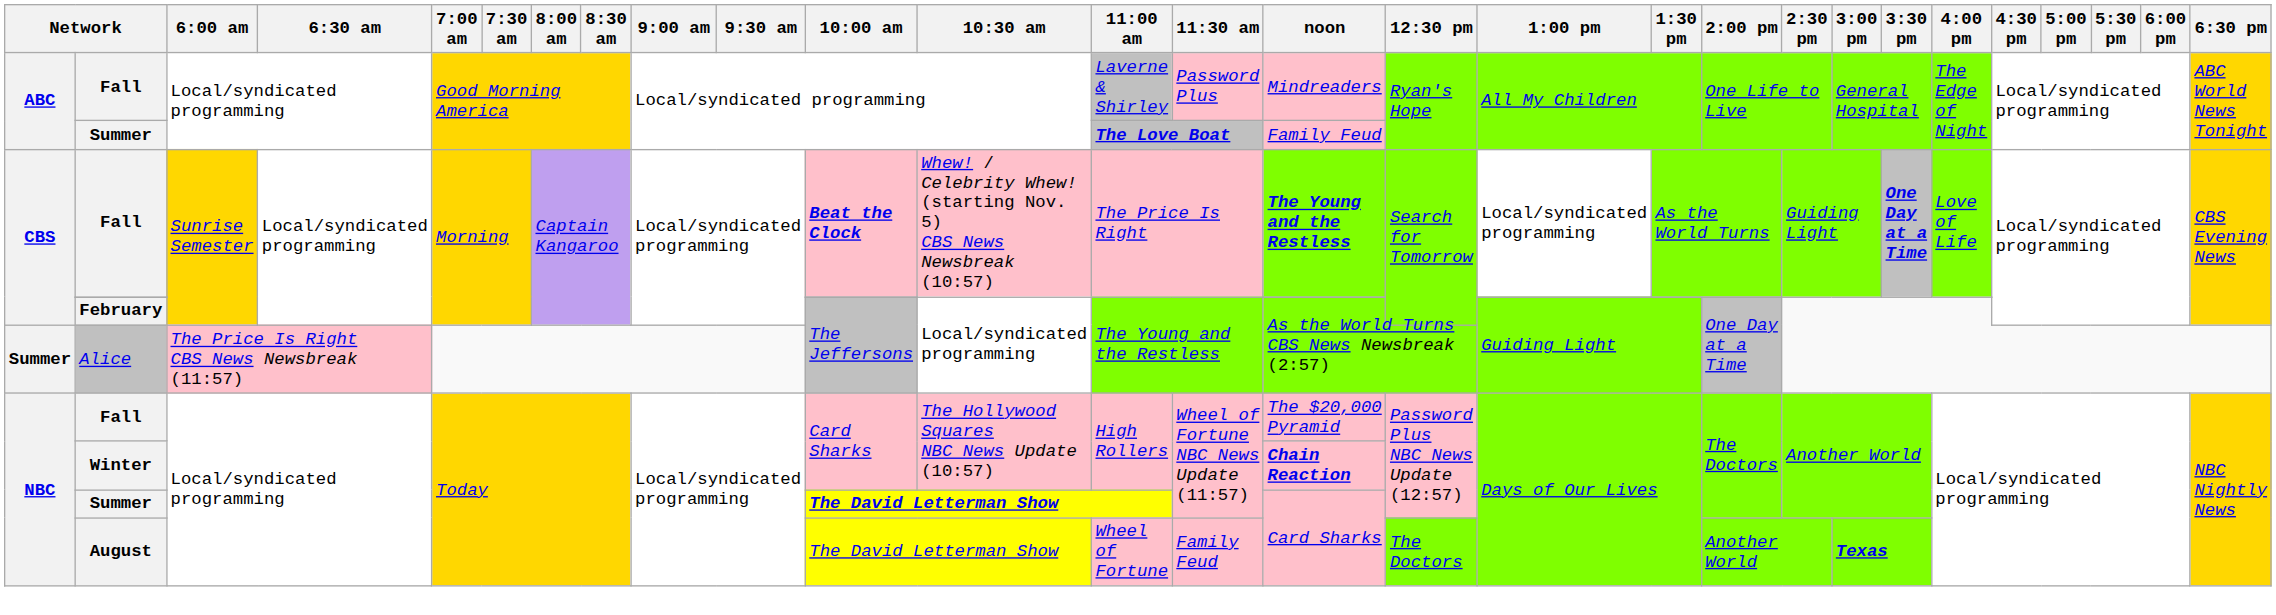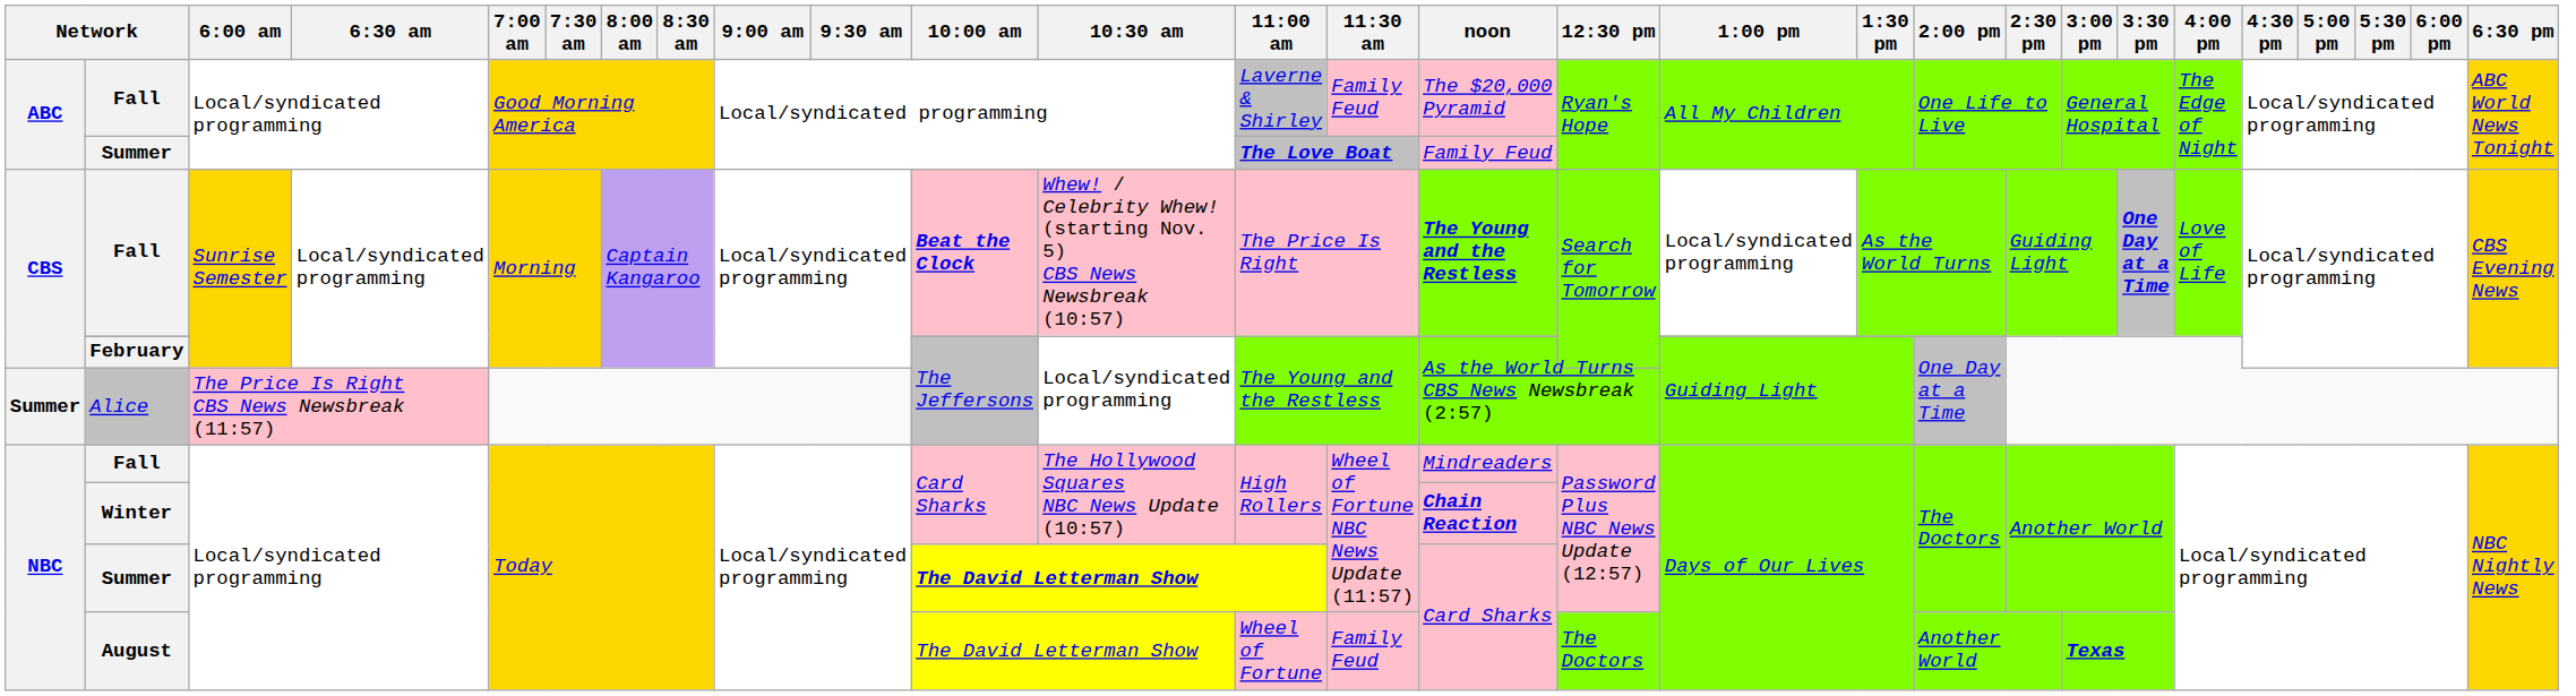 <table class=wikitable>
 <tr>
 <th bgcolor="#C0C0C0" colspan="2">Network</th>
 <th width="13%" bgcolor="#C0C0C0">6:00 am</th>
 <th width="14%" bgcolor="#C0C0C0">6:30 am</th>
 <th width="13%" bgcolor="#C0C0C0">7:00 am</th>
 <th width="14%" bgcolor="#C0C0C0">7:30 am</th>
 <th width="13%" bgcolor="#C0C0C0">8:00 am</th>
 <th width="14%" bgcolor="#C0C0C0">8:30 am</th>
 <th width="13%" bgcolor="#C0C0C0">9:00 am</th>
 <th width="14%" bgcolor="#C0C0C0">9:30 am</th>
 <th width="13%" bgcolor="#C0C0C0">10:00 am</th>
 <th width="14%" bgcolor="#C0C0C0">10:30 am</th>
 <th width="13%" bgcolor="#C0C0C0">11:00 am</th>
 <th width="14%" bgcolor="#C0C0C0">11:30 am</th>
 <th width="13%" bgcolor="#C0C0C0">noon</th>
 <th width="14%" bgcolor="#C0C0C0">12:30 pm</th>
 <th width="13%" bgcolor="#C0C0C0">1:00 pm</th>
 <th width="14%" bgcolor="#C0C0C0">1:30 pm</th>
 <th width="13%" bgcolor="#C0C0C0">2:00 pm</th>
 <th width="14%" bgcolor="#C0C0C0">2:30 pm</th>
 <th width="13%" bgcolor="#C0C0C0">3:00 pm</th>
 <th width="14%" bgcolor="#C0C0C0">3:30 pm</th>
 <th width="13%" bgcolor="#C0C0C0">4:00 pm</th>
 <th width="14%" bgcolor="#C0C0C0">4:30 pm</th>
 <th width="14%" bgcolor="#C0C0C0">5:00 pm</th>
 <th width="14%" bgcolor="#C0C0C0">5:30 pm</th>
 <th width="13%" bgcolor="#C0C0C0">6:00 pm</th>
 <th width="13%" bgcolor="#C0C0C0">6:30 pm</th>
 </tr>
 <tr>
 <th bgcolor="#C0C0C0" rowspan="2"><a href='#'>ABC</a></th>
 <th>Fall</th>
 <td bgcolor="white" rowspan="2"colspan="2">Local/syndicated programming</td>
 <td bgcolor="gold" rowspan="2"colspan="4"><em><a href='#'>Good Morning America</a></em></td>
 <td bgcolor="white" rowspan="2"colspan="4">Local/syndicated programming</td>
 <td bgcolor="C0C0C0" rowspan="1"><em><a href='#'>Laverne & Shirley</a></em></td>
-<td bgcolor="pink"><em><a href='#'>Password Plus</a></em></td>
-<td bgcolor="pink"rowspan="1"><em><a href='#'>Mindreaders</a></em></td>
+<td bgcolor="pink" rowspan="1"><em><a href='#'>Family Feud</a></em></td>
+<td bgcolor="pink" rowspan="1"><em><a href='#'>The $20,000 Pyramid</a></em></td>
 <td bgcolor="chartreuse" rowspan="2"><em><a href='#'>Ryan's Hope</a></em></td>
 <td bgcolor="chartreuse" rowspan="2"colspan="2"><em><a href='#'>All My Children</a></em></td>
 <td bgcolor="chartreuse" rowspan="2"colspan="2"><em><a href='#'>One Life to Live</a></em></td>
 <td bgcolor="chartreuse" rowspan="2"colspan="2"><em><a href='#'>General Hospital</a></em></td>
 <td bgcolor="chartreuse" rowspan="2"><em><a href='#'>The Edge of Night</a></em></td>
 <td bgcolor="white" rowspan="2"colspan="4">Local/syndicated programming</td>
 <td bgcolor="gold" rowspan="2"colspan="1"><em><a href='#'>ABC World News Tonight</a></em></td>
 </tr>
 <tr>
 <th>Summer</th>
 <td bgcolor="C0C0C0" rowspan="1"colspan="2"><strong><em><a href='#'>The Love Boat</a></em></strong></td>
 <td bgcolor="pink" rowspan="1"><em><a href='#'>Family Feud</a></em></td>
 </tr>
 <tr>
 <th bgcolor="#C0C0C0" rowspan="3"><a href='#'>CBS</a></th>
 <th>Fall</th>
 <td bgcolor="gold"rowspan="3"><em><a href='#'>Sunrise Semester</a></em></td>
 <td bgcolor="white"rowspan="3">Local/syndicated programming</td>
 <td bgcolor="gold"rowspan="3"colspan="2"><em><a href='#'>Morning</a></em></td>
 <td bgcolor="bf9fef"rowspan="3"colspan="2"><em><a href='#'>Captain Kangaroo</a></em></td>
 <td bgcolor="white"rowspan="3"colspan="2">Local/syndicated programming</td>
 <td bgcolor="pink"rowspan="1"><strong><em><a href='#'>Beat the Clock</a></em></strong></td>
 <td bgcolor="pink"rowspan="2"><em><a href='#'>Whew!</a></em> / <em>Celebrity Whew!</em> (starting Nov. 5)<br><em><a href='#'>CBS News</a> Newsbreak</em> (10:57)</td>
 <td bgcolor="pink"rowspan="2"colspan="2"><em><a href='#'>The Price Is Right</a></em></td>
 <td bgcolor="chartreuse"rowspan="1"><strong><em><a href='#'>The Young and the Restless</a></em></strong></td>
 <td bgcolor="chartreuse"rowspan="3"><em><a href='#'>Search for Tomorrow</a></em></td>
 <td bgcolor="white"rowspan="1">Local/syndicated programming</td>
 <td bgcolor="chartreuse"rowspan="1"colspan="2"><em><a href='#'>As the World Turns</a></em></td>
 <td bgcolor="chartreuse"rowspan="1"colspan="2"><em><a href='#'>Guiding Light</a></em></td>
 <td bgcolor="C0C0C0"rowspan="1"><strong><em><a href='#'>One Day at a Time</a></em></strong></td>
 <td bgcolor="chartreuse"rowspan="1"><em><a href='#'>Love of Life</a></em></td>
 <td bgcolor="white"rowspan="3"colspan="4">Local/syndicated programming</td>
 <td bgcolor="gold"rowspan="3"><em><a href='#'>CBS Evening News</a></em></td>
 </tr>
 <tr>
 </tr>
 <tr>
 <th>February</th>
 <td bgcolor="C0C0C0"rowspan="2"><em><a href='#'>The Jeffersons</a></em></td>
 <td bgcolor="white"rowspan="2">Local/syndicated programming</td>
 <td bgcolor="chartreuse"rowspan="2"colspan="2"><em><a href='#'>The Young and the Restless</a></em></td>
 <td bgcolor="chartreuse"rowspan="2"colspan="2"><em><a href='#'>As the World Turns</a></em><br><em><a href='#'>CBS News</a> Newsbreak</em> (2:57)</td>
 <td bgcolor="chartreuse"rowspan="2"colspan="2"><em><a href='#'>Guiding Light</a></em></td>
 <td bgcolor="C0C0C0"rowspan="2"><em><a href='#'>One Day at a Time</a></em></td>
 </tr>
 <tr>
 <th>Summer</th>
 <td bgcolor="C0C0C0"rowspan="1"><em><a href='#'>Alice</a></em></td>
 <td bgcolor="pink"rowspan="1"colspan="2"><em><a href='#'>The Price Is Right</a></em><br><em><a href='#'>CBS News</a> Newsbreak</em> (11:57)</td>
 </tr>
 <tr>
 <th bgcolor="#C0C0C0" rowspan="4"><a href='#'>NBC</a></th>
 <th>Fall</th>
 <td bgcolor="white"rowspan="4"colspan="2">Local/syndicated programming</td>
 <td bgcolor="gold"rowspan="4"colspan="4"><em><a href='#'>Today</a></em></td>
 <td bgcolor="white"rowspan="4"colspan="2">Local/syndicated programming</td>
 <td bgcolor="pink"rowspan="2"><em><a href='#'>Card Sharks</a></em></td>
 <td bgcolor="pink"rowspan="2"><em><a href='#'>The Hollywood Squares</a></em><br><em><a href='#'>NBC News</a> Update</em> (10:57)</td>
 <td bgcolor="pink"rowspan="2"><em><a href='#'>High Rollers</a></em></td>
 <td bgcolor="pink"rowspan="3"><em><a href='#'>Wheel of Fortune</a></em><br><em><a href='#'>NBC News</a> Update</em> (11:57)</td>
-<td bgcolor="pink" rowspan="1"><em><a href='#'>The $20,000 Pyramid</a></em></td>
+<td bgcolor="pink"rowspan="1"><em><a href='#'>Mindreaders</a></em></td>
 <td bgcolor="pink"rowspan="3"><em><a href='#'>Password Plus</a></em><br><em><a href='#'>NBC News</a> Update</em> (12:57)</td>
 <td bgcolor="chartreuse"rowspan="4"colspan="2"><em><a href='#'>Days of Our Lives</a></em></td>
 <td bgcolor="chartreuse"rowspan="3"><em><a href='#'>The Doctors</a></em></td>
 <td bgcolor="chartreuse"rowspan="3"colspan="3"><em><a href='#'>Another World</a></em></td>
 <td bgcolor="white"rowspan="4"colspan="5">Local/syndicated programming</td>
 <td bgcolor="gold"rowspan="4"><em><a href='#'>NBC Nightly News</a></em></td>
 </tr>
 <tr>
 <th>Winter</th>
 <td bgcolor="pink"rowspan="1"><strong><em><a href='#'>Chain Reaction</a></em></strong></td>
 </tr>
 <tr>
 <th>Summer</th>
 <td bgcolor="yellow"rowspan="1"colspan="3"><strong><em><a href='#'>The David Letterman Show</a></em></strong></td>
 <td bgcolor="pink"rowspan="2"><em><a href='#'>Card Sharks</a></em></td>
 </tr>
 <tr>
 <th>August</th>
 <td bgcolor="yellow"rowspan="1"colspan="2"><em><a href='#'>The David Letterman Show</a></em></td>
 <td bgcolor="pink"><em><a href='#'>Wheel of Fortune</a></em></td>
 <td bgcolor="pink" rowspan="1"><em><a href='#'>Family Feud</a></em></td>
 <td bgcolor="chartreuse"><em><a href='#'>The Doctors</a></em></td>
 <td bgcolor="chartreuse"colspan="2"><em><a href='#'>Another World</a></em></td>
 <td bgcolor="chartreuse"colspan="2"><strong><em><a href='#'>Texas</a></em></strong></td>
 </tr>
 </table>
